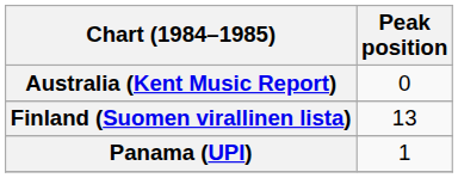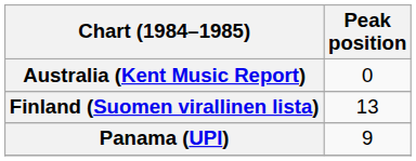 <table class="wikitable plainrowheaders sortable" style="text-align:center;">
 <tr>
 <th>Chart (1984–1985)</th>
 <th>Peak<br>position</th>
 </tr>
 <tr>
 <th scope="row">Australia (<a href='#'>Kent Music Report</a>)</th>
 <td>0</td>
 </tr>
 <tr>
 </tr>
 <tr>
 </tr>
 <tr>
 </tr>
 <tr>
 <th scope="row">Finland (<a href='#'>Suomen virallinen lista</a>)</th>
 <td align="center">13</td>
 </tr>
 <tr>
 </tr>
 <tr>
 </tr>
 <tr>
 </tr>
 <tr>
 </tr>
 <tr>
 <th scope="row">Panama (<a href='#'>UPI</a>)</th>
-<td align="center">1</td>
+<td align="center">9</td>
 </tr>
 <tr>
 </tr>
 <tr>
 </tr>
 <tr>
 </tr>
 <tr>
 </tr>
 <tr>
 </tr>
 <tr>
 </tr>
 <tr>
 </tr>
 </table>
